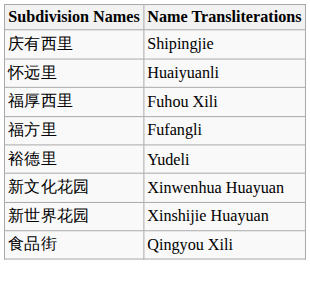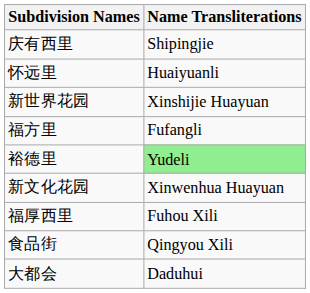 <table class="wikitable sortable">
 <tr>
 <th>Subdivision Names</th>
 <th>Name Transliterations</th>
 </tr>
 <tr>
 <td>庆有西里</td>
 <td>Shipingjie</td>
 </tr>
 <tr>
 <td>怀远里</td>
 <td>Huaiyuanli</td>
 </tr>
 <tr>
-<td>福厚西里</td>
-<td>Fuhou Xili</td>
+<td>新世界花园</td>
+<td>Xinshijie Huayuan</td>
 </tr>
 <tr>
 <td>福方里</td>
 <td>Fufangli</td>
 </tr>
 <tr>
 <td>裕德里</td>
-<td>Yudeli</td>
+<td style="background: lightgreen;">Yudeli</td>
 </tr>
 <tr>
 <td>新文化花园</td>
 <td>Xinwenhua Huayuan</td>
 </tr>
 <tr>
-<td>新世界花园</td>
-<td>Xinshijie Huayuan</td>
+<td>福厚西里</td>
+<td>Fuhou Xili</td>
 </tr>
 <tr>
 <td>食品街</td>
 <td>Qingyou Xili</td>
 </tr>
+<tr>
+<td>大都会</td>
+<td>Daduhui</td>
+</tr>
 </table>
